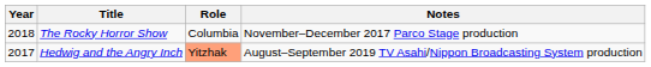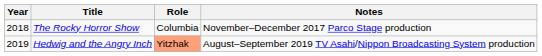 <table class="wikitable sortable">
 <tr>
 <th>Year</th>
 <th>Title</th>
 <th>Role</th>
 <th>Notes</th>
 </tr>
 <tr>
 <td>2018</td>
 <td><em><a href='#'>The Rocky Horror Show</a></em></td>
 <td>Columbia</td>
 <td>November–December 2017 <a href='#'>Parco Stage</a> production</td>
 </tr>
 <tr>
-<td>2017</td>
+<td>2019</td>
 <td><em><a href='#'>Hedwig and the Angry Inch</a></em></td>
 <td style="background: lightsalmon;">Yitzhak</td>
 <td>August–September 2019 <a href='#'>TV Asahi</a>/<a href='#'>Nippon Broadcasting System</a> production</td>
 </tr>
 </table>
